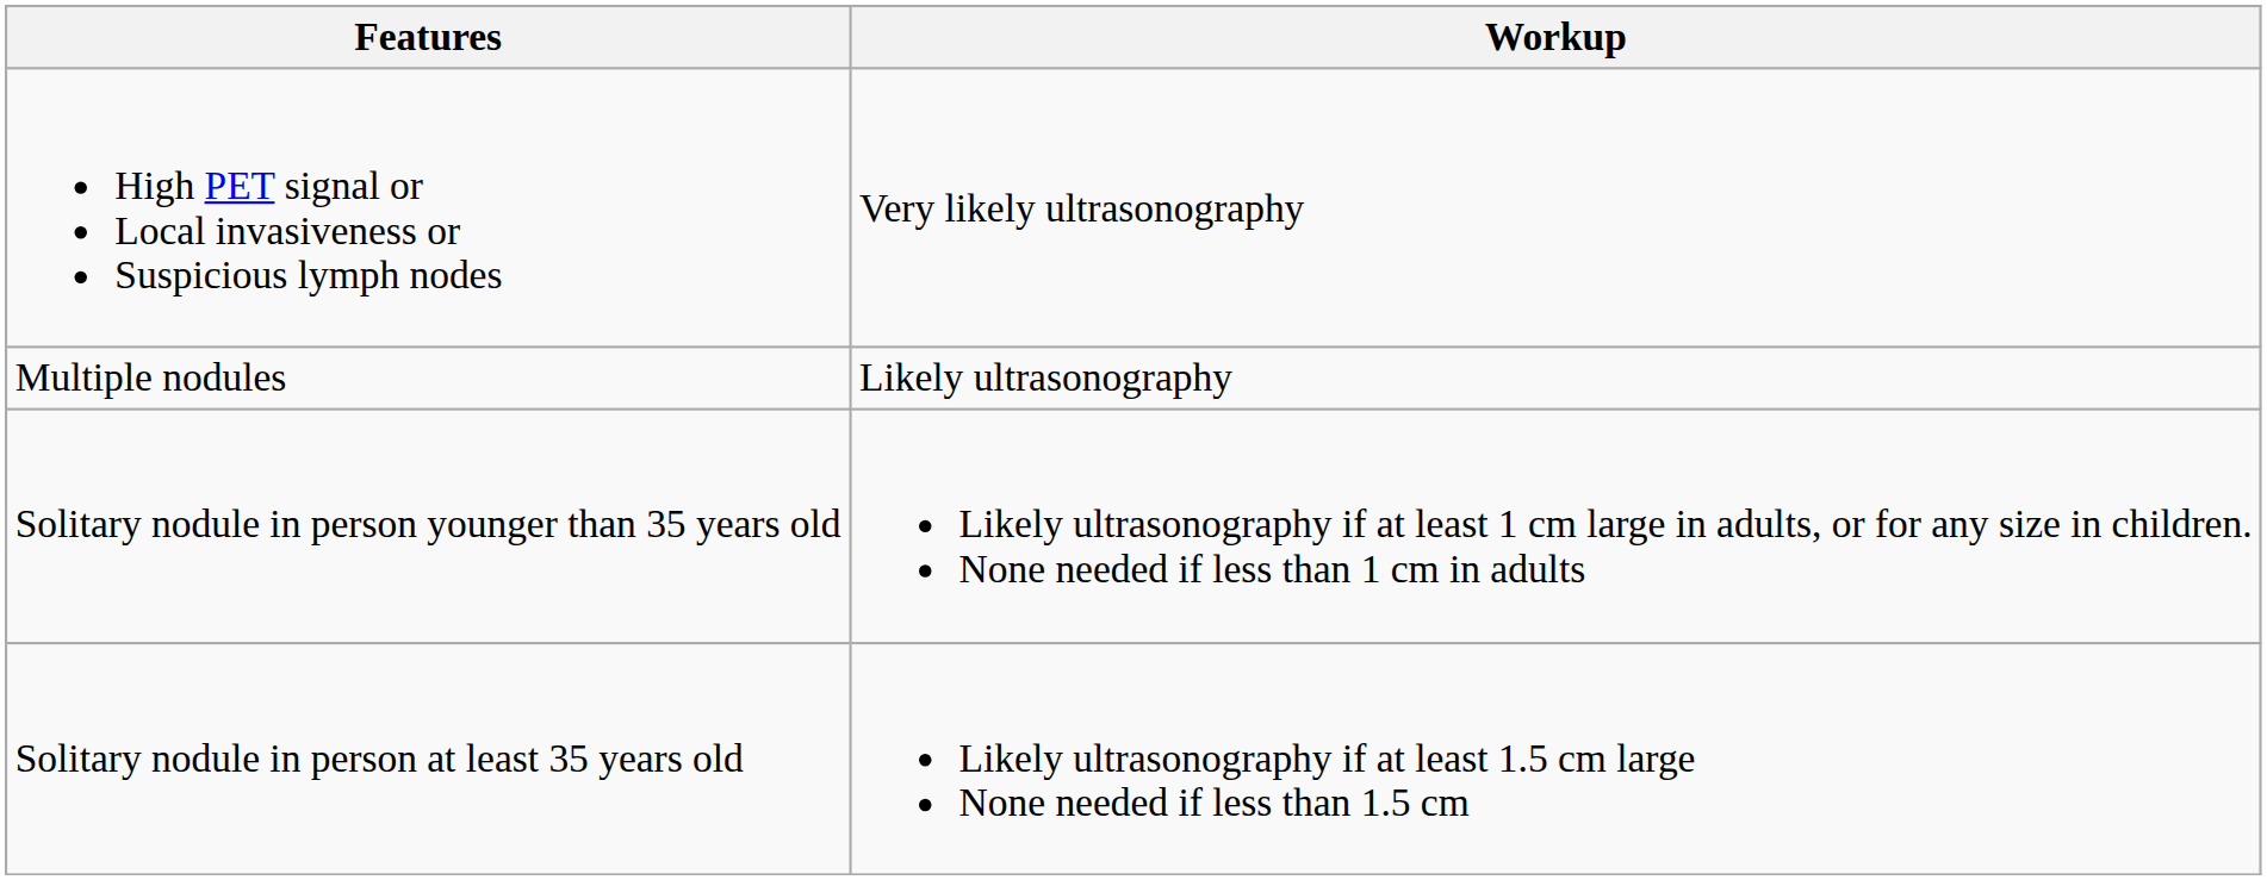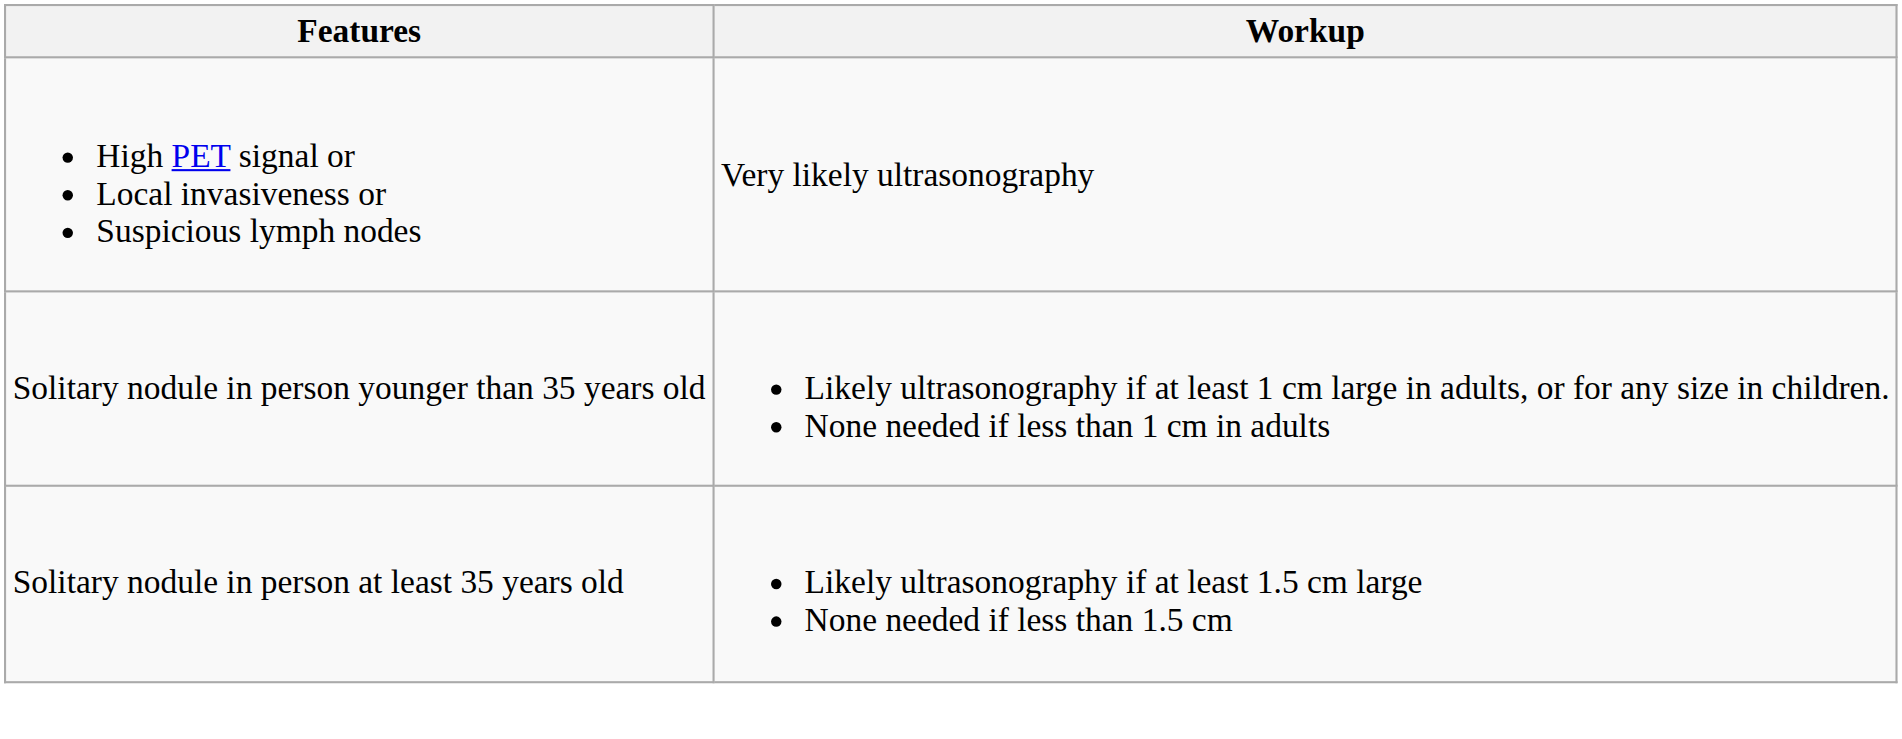 <table class="wikitable">
 <tr>
 <th>Features</th>
 <th>Workup</th>
 </tr>
 <tr>
 <td><br><ul><li>High <a href='#'>PET</a> signal or</li><li>Local invasiveness or</li><li>Suspicious lymph nodes</li></ul></td>
 <td>Very likely ultrasonography</td>
 </tr>
 <tr>
-<td>Multiple nodules</td>
-<td>Likely ultrasonography</td>
-</tr>
-<tr>
 <td>Solitary nodule in person younger than 35 years old</td>
 <td><br><ul><li>Likely ultrasonography if at least 1 cm large in adults, or for any size in children.</li><li>None needed if less than 1 cm in adults</li></ul></td>
 </tr>
 <tr>
 <td>Solitary nodule in person at least 35 years old</td>
 <td><br><ul><li>Likely ultrasonography if at least 1.5 cm large</li><li>None needed if less than 1.5 cm</li></ul></td>
 </tr>
 </table>
